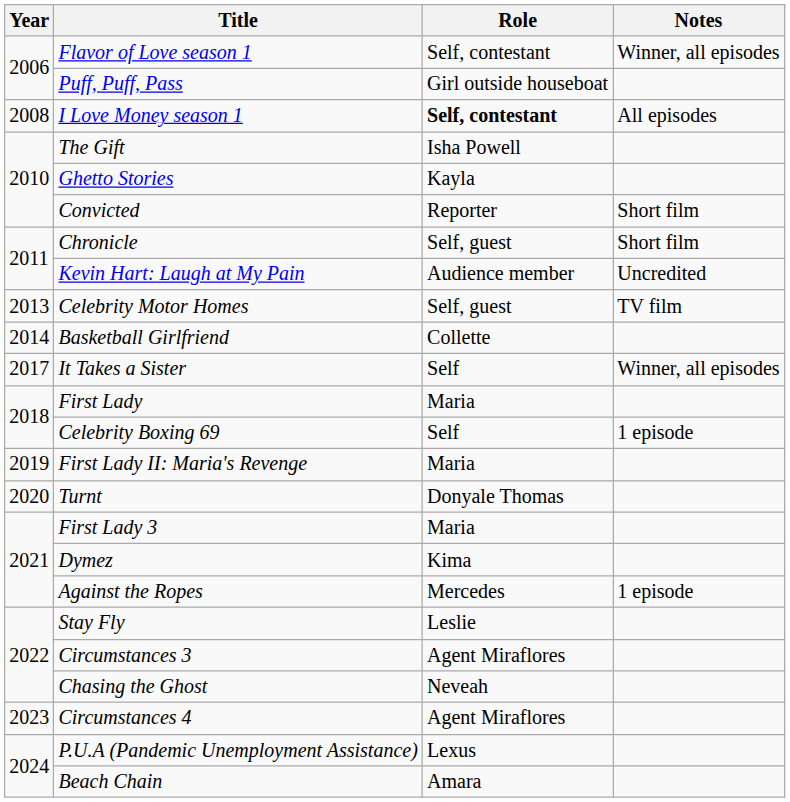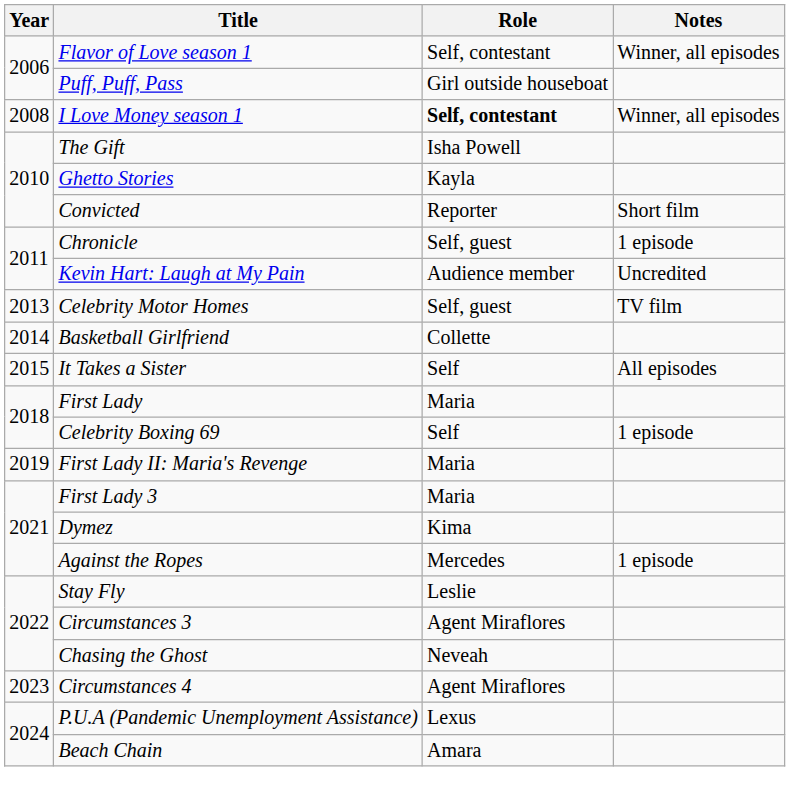 <table class="wikitable">
 <tr>
 <th>Year</th>
 <th>Title</th>
 <th>Role</th>
 <th>Notes</th>
 </tr>
 <tr>
 <td rowspan="2">2006</td>
 <td><em><a href='#'>Flavor of Love season 1</a></em></td>
 <td>Self, contestant</td>
 <td>Winner, all episodes</td>
 </tr>
 <tr>
 <td><em><a href='#'>Puff, Puff, Pass</a></em></td>
 <td>Girl outside houseboat</td>
 <td></td>
 </tr>
 <tr>
 <td>2008</td>
 <td><em><a href='#'>I Love Money season 1</a></em></td>
 <td><strong>Self, contestant</strong></td>
-<td>All episodes</td>
+<td>Winner, all episodes</td>
 </tr>
 <tr>
 <td rowspan="3">2010</td>
 <td><em>The Gift</em></td>
 <td>Isha Powell</td>
 <td></td>
 </tr>
 <tr>
 <td><em><a href='#'>Ghetto Stories</a></em></td>
 <td>Kayla</td>
 <td></td>
 </tr>
 <tr>
 <td><em>Convicted</em></td>
 <td>Reporter</td>
 <td>Short film</td>
 </tr>
 <tr>
 <td rowspan="2">2011</td>
 <td><em>Chronicle</em></td>
 <td>Self, guest</td>
-<td>Short film</td>
+<td>1 episode</td>
 </tr>
 <tr>
 <td><em><a href='#'>Kevin Hart: Laugh at My Pain</a></em></td>
 <td>Audience member</td>
 <td>Uncredited</td>
 </tr>
 <tr>
 <td>2013</td>
 <td><em>Celebrity Motor Homes</em></td>
 <td>Self, guest</td>
 <td>TV film</td>
 </tr>
 <tr>
 <td>2014</td>
 <td><em>Basketball Girlfriend</em></td>
 <td>Collette</td>
 <td></td>
 </tr>
 <tr>
-<td>2017</td>
+<td>2015</td>
 <td><em>It Takes a Sister</em></td>
 <td>Self</td>
-<td>Winner, all episodes</td>
+<td>All episodes</td>
 </tr>
 <tr>
 <td rowspan="2">2018</td>
 <td><em>First Lady</em></td>
 <td>Maria</td>
 <td></td>
 </tr>
 <tr>
 <td><em>Celebrity Boxing 69</em></td>
 <td>Self</td>
 <td>1 episode</td>
 </tr>
 <tr>
 <td>2019</td>
 <td><em>First Lady II: Maria's Revenge</em></td>
 <td>Maria</td>
-<td></td>
-</tr>
-<tr>
-<td>2020</td>
-<td><em>Turnt</em></td>
-<td>Donyale Thomas</td>
 <td></td>
 </tr>
 <tr>
 <td rowspan="3">2021</td>
 <td><em>First Lady 3</em></td>
 <td>Maria</td>
 <td></td>
 </tr>
 <tr>
 <td><em>Dymez</em></td>
 <td>Kima</td>
 <td></td>
 </tr>
 <tr>
 <td><em>Against the Ropes</em></td>
 <td>Mercedes</td>
 <td>1 episode</td>
 </tr>
 <tr>
 <td rowspan="3">2022</td>
 <td><em>Stay Fly</em></td>
 <td>Leslie</td>
 <td></td>
 </tr>
 <tr>
 <td><em>Circumstances 3</em></td>
 <td>Agent Miraflores</td>
 <td></td>
 </tr>
 <tr>
 <td><em>Chasing the Ghost</em></td>
 <td>Neveah</td>
 <td></td>
 </tr>
 <tr>
 <td>2023</td>
 <td><em>Circumstances 4</em></td>
 <td>Agent Miraflores</td>
 <td></td>
 </tr>
 <tr>
 <td rowspan="2">2024</td>
 <td><em>P.U.A (Pandemic Unemployment Assistance)</em></td>
 <td>Lexus</td>
 <td></td>
 </tr>
 <tr>
 <td><em>Beach Chain</em></td>
 <td>Amara</td>
 <td></td>
 </tr>
 </table>
